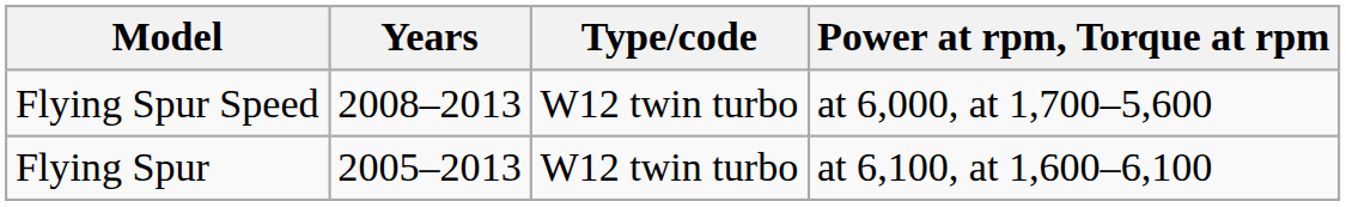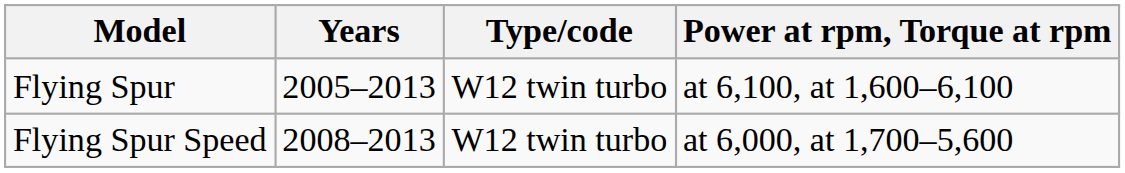 <table class="wikitable sortable collapsible">
 <tr>
 <th>Model</th>
 <th>Years</th>
 <th>Type/code</th>
 <th>Power at rpm, Torque at rpm</th>
 </tr>
 <tr>
+<td>Flying Spur</td>
+<td>2005–2013</td>
+<td> W12 twin turbo</td>
+<td> at 6,100,  at 1,600–6,100</td>
+</tr>
+<tr>
 <td>Flying Spur Speed</td>
 <td>2008–2013</td>
 <td> W12 twin turbo</td>
 <td> at 6,000,  at 1,700–5,600</td>
 </tr>
-<tr>
-<td>Flying Spur</td>
-<td>2005–2013</td>
-<td> W12 twin turbo</td>
-<td> at 6,100,  at 1,600–6,100</td>
-</tr>
 </table>
